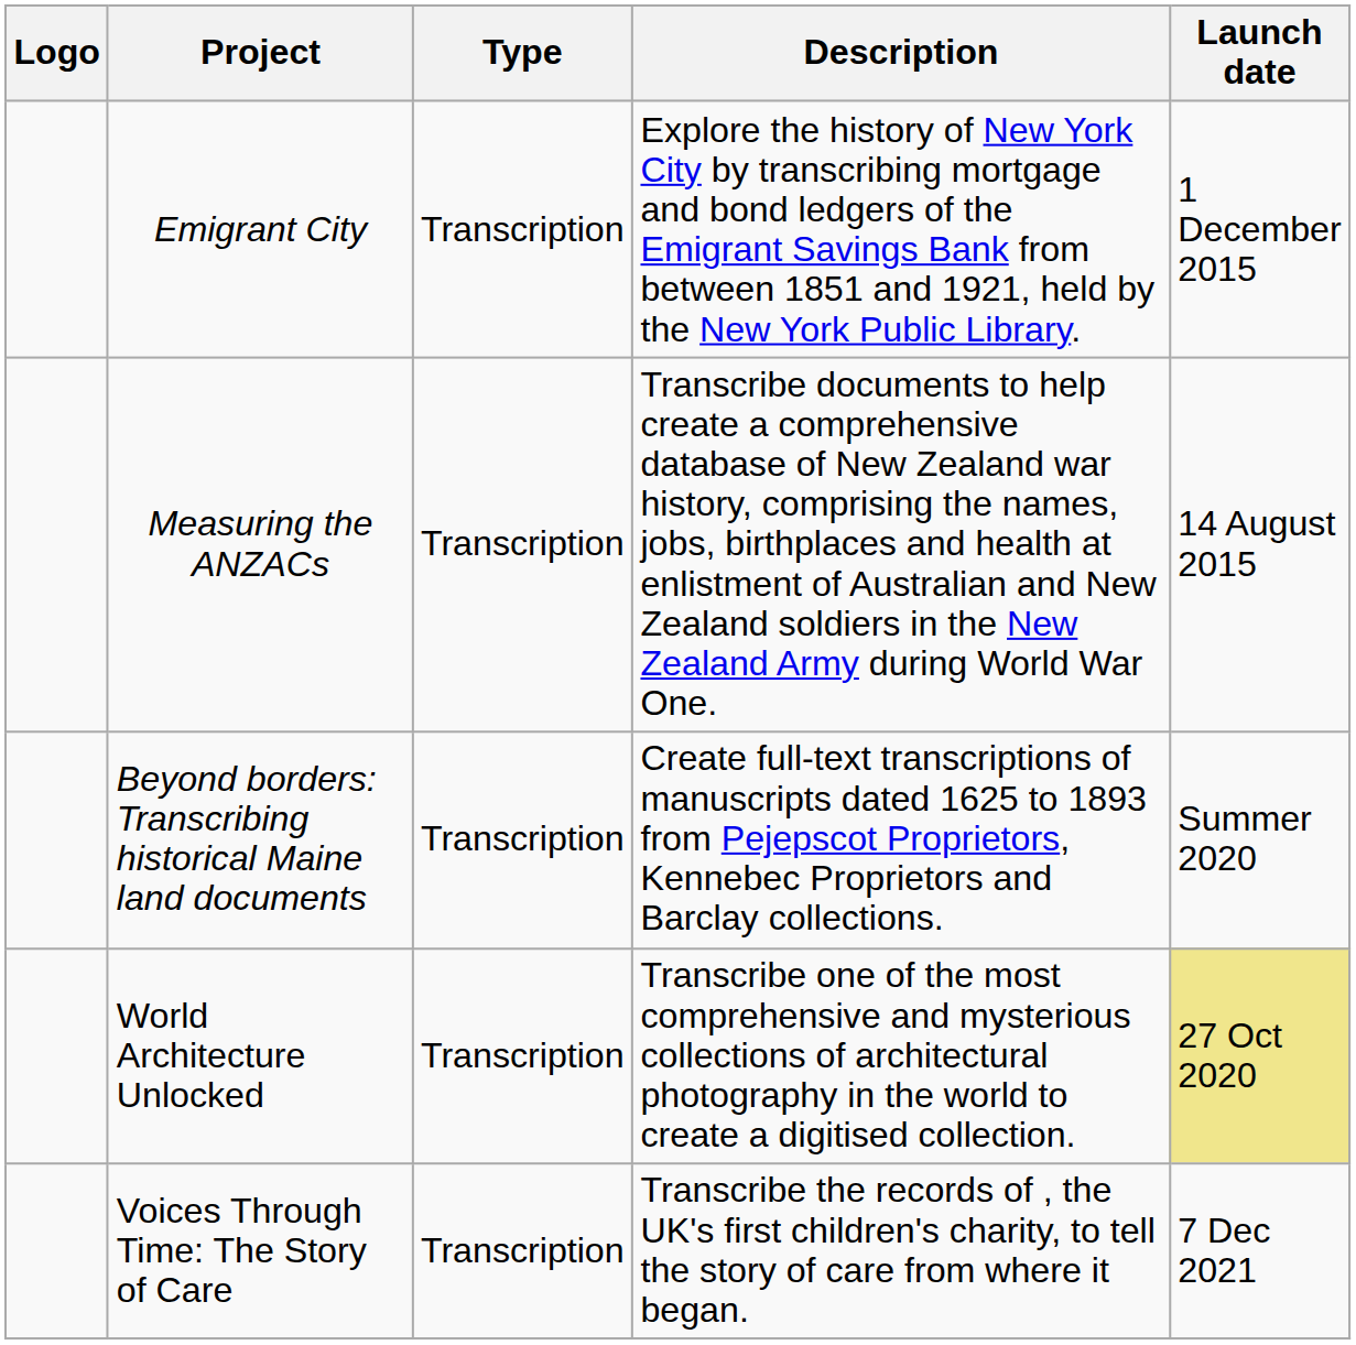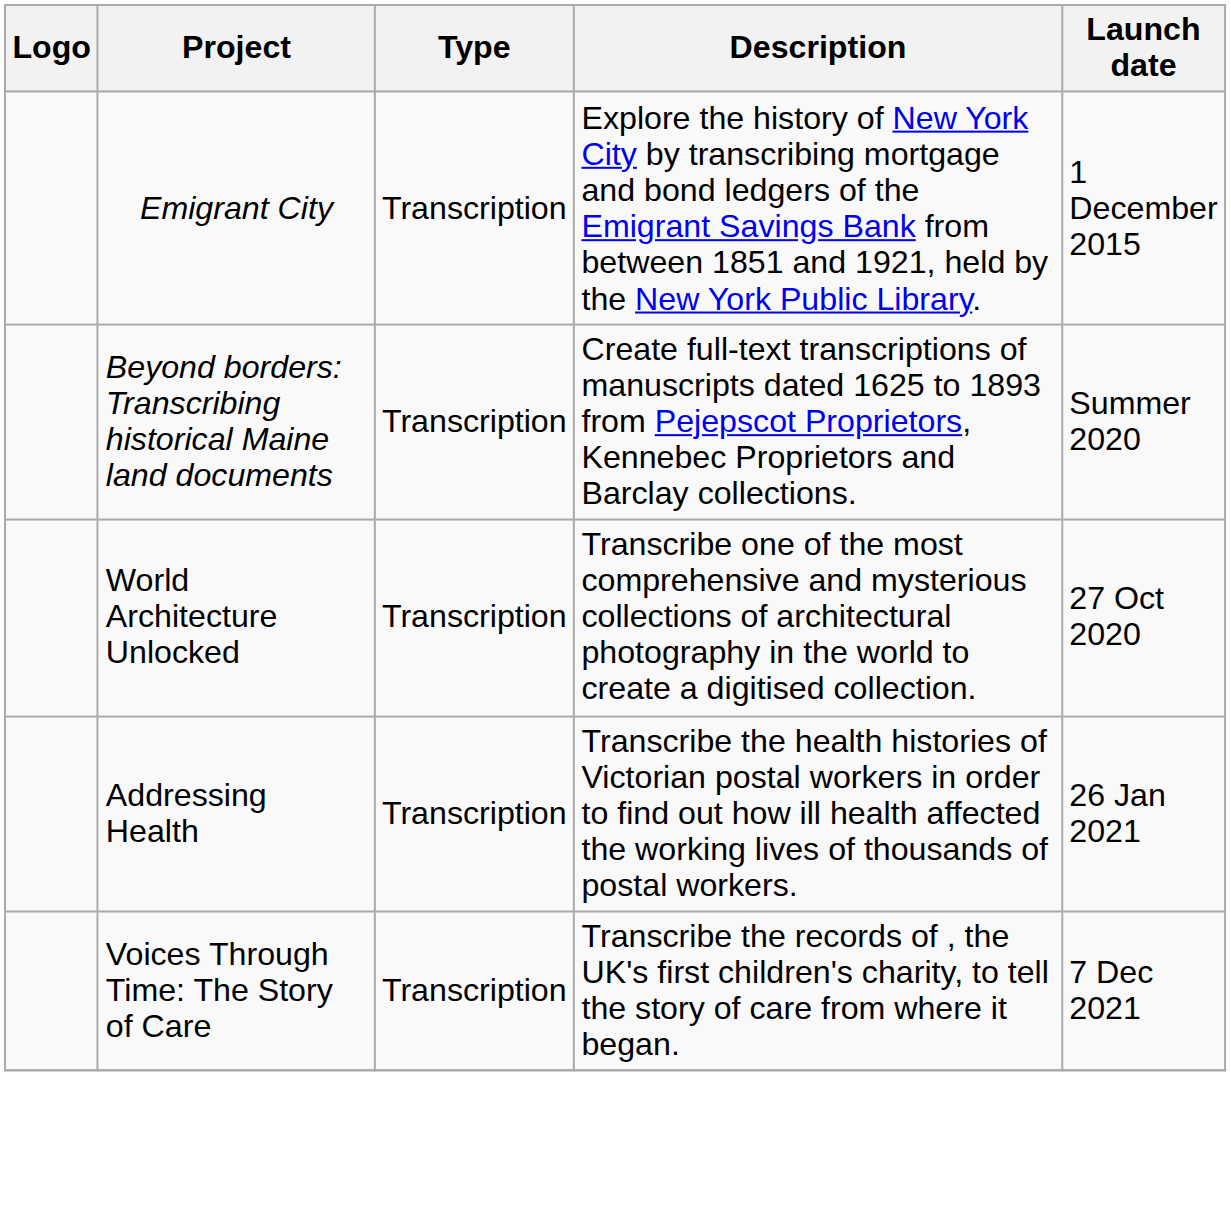 <table class="wikitable sortable">
 <tr>
 <th scope="col">Logo</th>
 <th scope="col" style="width:130px;">Project</th>
 <th scope="col" style="width:80px;">Type</th>
 <th scope="col" class="unsortable">Description</th>
 <th scope="col" style="width:65px;">Launch date</th>
 </tr>
 <tr>
 <td></td>
 <td style="text-align: center;"><em>Emigrant City</em></td>
 <td>Transcription</td>
 <td>Explore the history of <a href='#'>New York City</a> by transcribing mortgage and bond ledgers of the <a href='#'>Emigrant Savings Bank</a> from between 1851 and 1921, held by the <a href='#'>New York Public Library</a>.</td>
 <td>1 December 2015</td>
 </tr>
 <tr>
 <td></td>
-<td style="text-align: center;"><em>Measuring the ANZACs</em></td>
-<td>Transcription</td>
-<td>Transcribe documents to help create a comprehensive database of New Zealand war history, comprising the names, jobs, birthplaces and health at enlistment of Australian and New Zealand soldiers in the <a href='#'>New Zealand Army</a> during World War One.</td>
-<td>14 August 2015</td>
-</tr>
-<tr>
-<td></td>
 <td><em>Beyond borders: Transcribing historical Maine land documents</em></td>
 <td>Transcription</td>
 <td>Create full-text transcriptions of manuscripts dated 1625 to 1893 from <a href='#'>Pejepscot Proprietors</a>, Kennebec Proprietors and Barclay collections.</td>
 <td>Summer 2020</td>
 </tr>
 <tr>
 <td></td>
 <td>World Architecture Unlocked</td>
 <td>Transcription</td>
 <td>Transcribe one of the most comprehensive and mysterious collections of architectural photography in the world to create a digitised collection.</td>
-<td style="background: khaki;">27 Oct 2020</td>
+<td>27 Oct 2020</td>
+</tr>
+<tr>
+<td></td>
+<td>Addressing Health</td>
+<td>Transcription</td>
+<td>Transcribe the health histories of Victorian postal workers in order to find out how ill health affected the working lives of thousands of postal workers.</td>
+<td>26 Jan 2021</td>
 </tr>
 <tr>
 <td></td>
 <td>Voices Through Time: The Story of Care</td>
 <td>Transcription</td>
 <td>Transcribe the records of , the UK's first children's charity, to tell the story of care from where it began.</td>
 <td>7 Dec 2021</td>
 </tr>
 <tr>
 </tr>
 </table>
